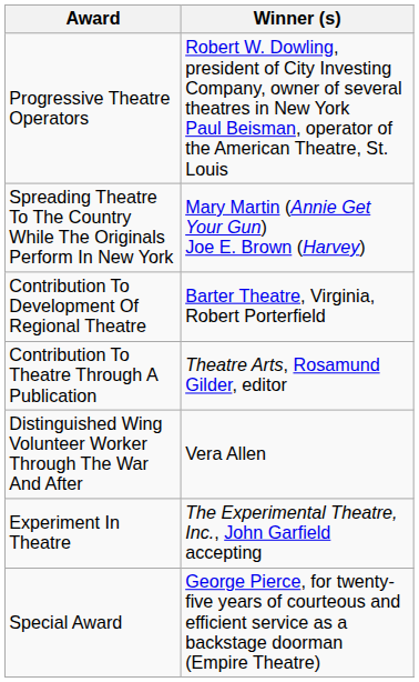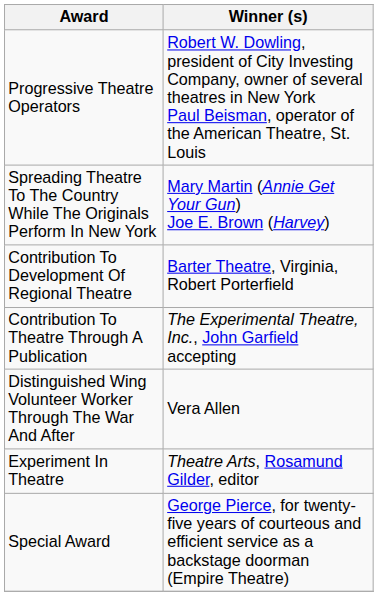 <table class="wikitable">
 <tr>
 <th width="150"><strong>Award</strong></th>
 <th width="200"><strong>Winner (s)</strong></th>
 </tr>
 <tr>
 <td>Progressive Theatre Operators</td>
 <td><a href='#'>Robert W. Dowling</a>, president of City Investing Company, owner of several theatres in New York<br><a href='#'>Paul Beisman</a>, operator of the American Theatre, St. Louis</td>
 </tr>
 <tr>
 <td>Spreading Theatre To The Country While The Originals Perform In New York</td>
 <td><a href='#'>Mary Martin</a> (<em><a href='#'>Annie Get Your Gun</a></em>)<br><a href='#'>Joe E. Brown</a> (<em><a href='#'>Harvey</a></em>)</td>
 </tr>
 <tr>
 <td>Contribution To Development Of Regional Theatre</td>
 <td><a href='#'>Barter Theatre</a>, Virginia, Robert Porterfield</td>
 </tr>
 <tr>
 <td>Contribution To Theatre Through A Publication</td>
-<td><em>Theatre Arts</em>,  <a href='#'>Rosamund Gilder</a>, editor</td>
+<td><em>The Experimental Theatre, Inc.</em>, <a href='#'>John Garfield</a> accepting</td>
 </tr>
 <tr>
 <td>Distinguished Wing Volunteer Worker Through The War And After</td>
 <td>Vera Allen</td>
 </tr>
 <tr>
 <td>Experiment In Theatre</td>
-<td><em>The Experimental Theatre, Inc.</em>, <a href='#'>John Garfield</a> accepting</td>
+<td><em>Theatre Arts</em>,  <a href='#'>Rosamund Gilder</a>, editor</td>
 </tr>
 <tr>
 <td>Special Award</td>
 <td><a href='#'>George Pierce</a>, for twenty-five years of courteous and efficient service as a backstage doorman (Empire Theatre)</td>
 </tr>
 <tr>
 </tr>
 </table>
